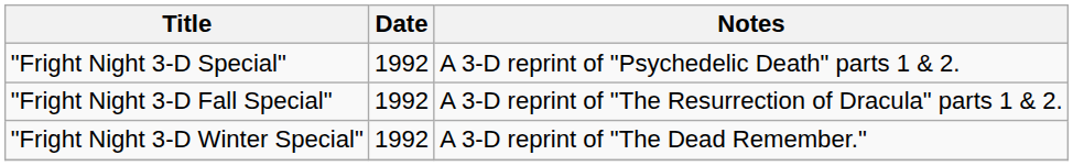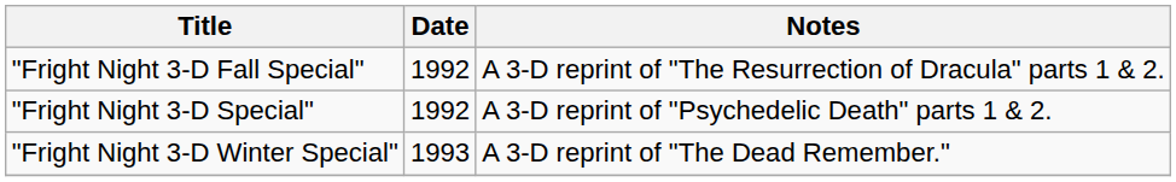 <table class="wikitable">
 <tr>
 <th>Title</th>
 <th>Date</th>
 <th>Notes</th>
 </tr>
 <tr>
+<td>"Fright Night 3-D Fall Special"</td>
+<td>1992</td>
+<td>A 3-D reprint of "The Resurrection of Dracula" parts 1 & 2.</td>
+</tr>
+<tr>
 <td>"Fright Night 3-D Special"</td>
 <td>1992</td>
 <td>A 3-D reprint of "Psychedelic Death" parts 1 & 2.</td>
 </tr>
 <tr>
-<td>"Fright Night 3-D Fall Special"</td>
-<td>1992</td>
-<td>A 3-D reprint of "The Resurrection of Dracula" parts 1 & 2.</td>
-</tr>
-<tr>
 <td>"Fright Night 3-D Winter Special"</td>
-<td>1992</td>
+<td>1993</td>
 <td>A 3-D reprint of "The Dead Remember."</td>
 </tr>
 <tr>
 </tr>
 </table>
